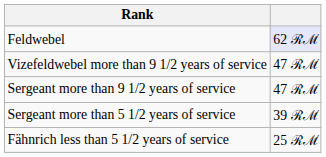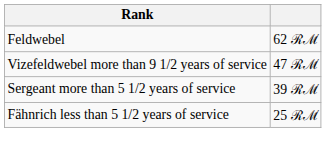 <table class="wikitable mw-collapsible">
 <tr>
 <th>Rank</th>
 <th></th>
 </tr>
 <tr>
 <td>Feldwebel</td>
-<td style="background: lavender;">62 ℛℳ</td>
+<td>62 ℛℳ</td>
 </tr>
 <tr>
 <td>Vizefeldwebel more than 9 1/2 years of service</td>
-<td>47 ℛℳ</td>
-</tr>
-<tr>
-<td>Sergeant more than 9 1/2 years of service</td>
 <td>47 ℛℳ</td>
 </tr>
 <tr>
 <td>Sergeant more than 5 1/2 years of service</td>
 <td>39 ℛℳ</td>
 </tr>
 <tr>
 <td>Fähnrich less than 5 1/2 years of service</td>
 <td>25 ℛℳ</td>
 </tr>
 </table>
